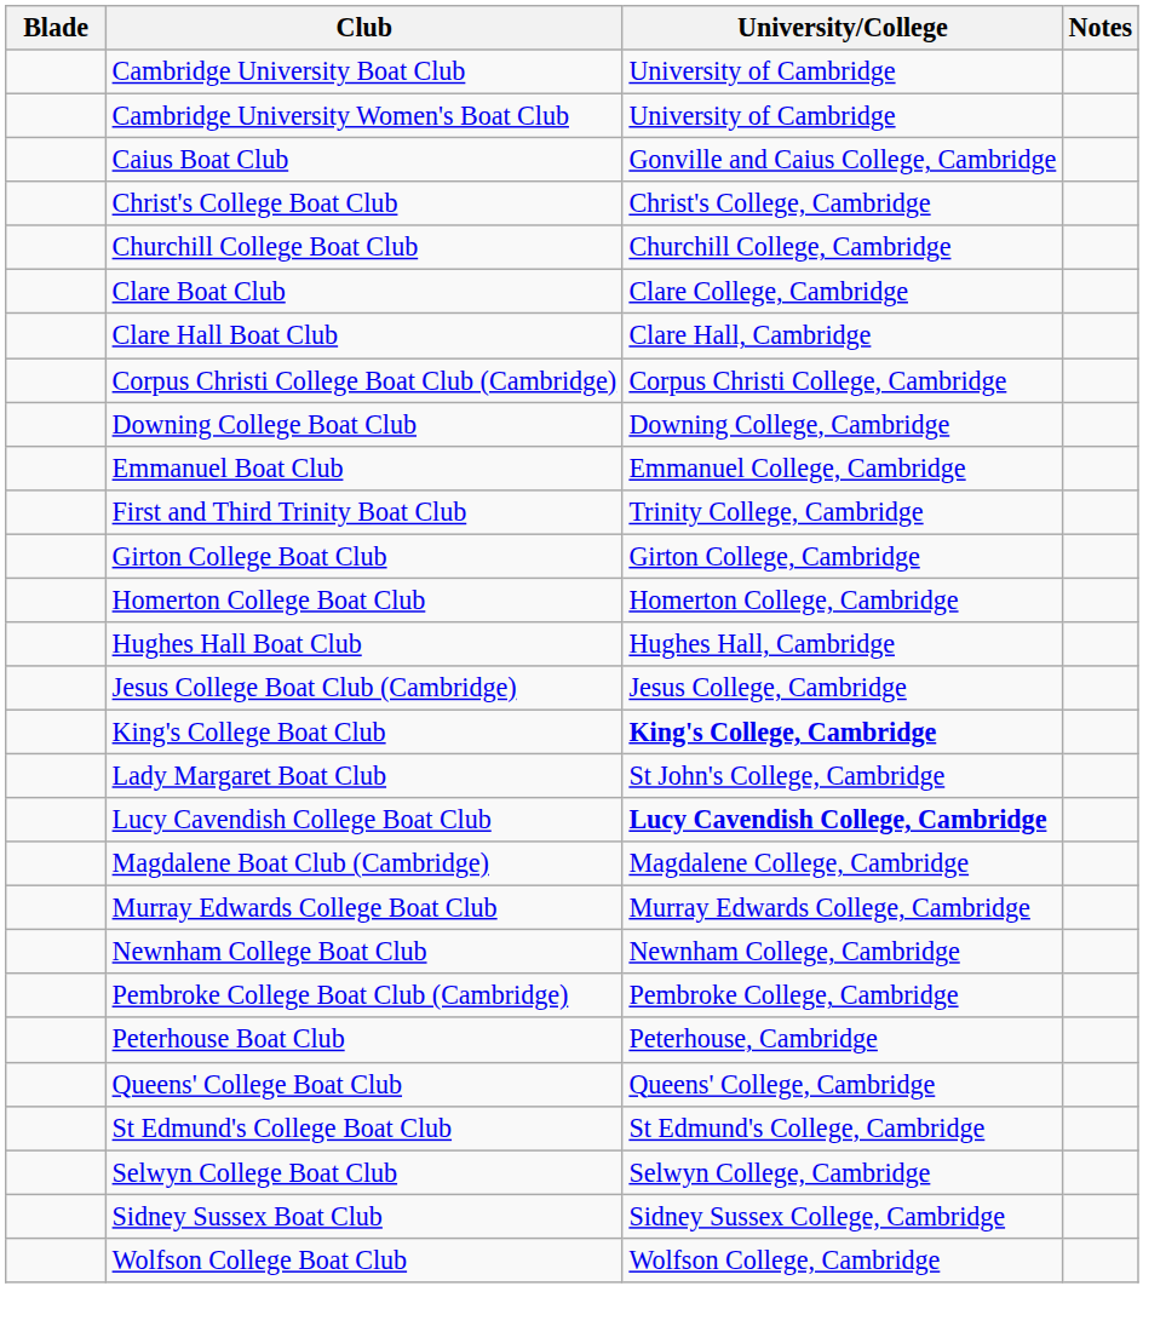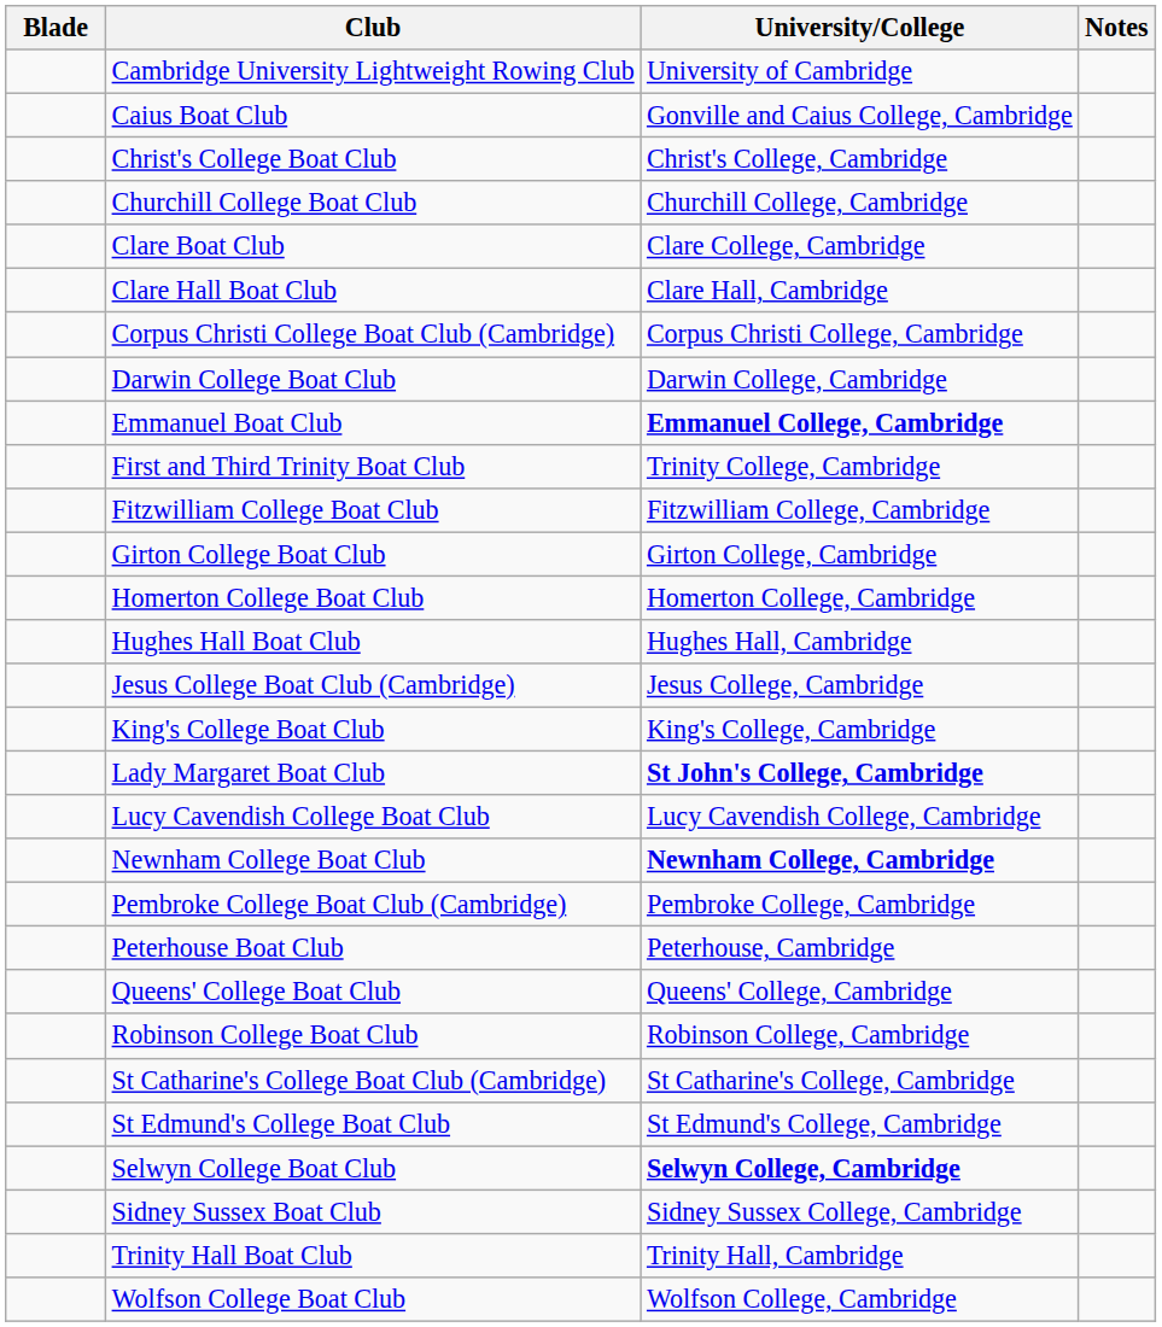 <table class=wikitable style=font-size:95%>
 <tr style="vertical-align:top; text-align:center;">
 <th style="width:50px;">Blade</th>
 <th>Club</th>
 <th>University/College</th>
 <th>Notes</th>
 </tr>
 <tr valign=top>
 <td align=center></td>
-<td><a href='#'>Cambridge University Boat Club</a></td>
-<td><a href='#'>University of Cambridge</a></td>
-<td></td>
-</tr>
-<tr valign=top>
-<td align=center></td>
-<td><a href='#'>Cambridge University Women's Boat Club</a></td>
+<td><a href='#'>Cambridge University Lightweight Rowing Club</a></td>
 <td><a href='#'>University of Cambridge</a></td>
 <td></td>
 </tr>
 <tr valign=top>
 <td align=center></td>
 <td><a href='#'>Caius Boat Club</a></td>
 <td><a href='#'>Gonville and Caius College, Cambridge</a></td>
 <td></td>
 </tr>
 <tr valign=top>
 <td align=center></td>
 <td><a href='#'>Christ's College Boat Club</a></td>
 <td><a href='#'>Christ's College, Cambridge</a></td>
 <td></td>
 </tr>
 <tr valign=top>
 <td align=center></td>
 <td><a href='#'>Churchill College Boat Club</a></td>
 <td><a href='#'>Churchill College, Cambridge</a></td>
 <td></td>
 </tr>
 <tr valign=top>
 <td align=center></td>
 <td><a href='#'>Clare Boat Club</a></td>
 <td><a href='#'>Clare College, Cambridge</a></td>
 <td></td>
 </tr>
 <tr valign=top>
 <td align=center></td>
 <td><a href='#'>Clare Hall Boat Club</a></td>
 <td><a href='#'>Clare Hall, Cambridge</a></td>
 <td></td>
 </tr>
 <tr valign=top>
 <td align=center></td>
 <td><a href='#'>Corpus Christi College Boat Club (Cambridge)</a></td>
 <td><a href='#'>Corpus Christi College, Cambridge</a></td>
 <td></td>
 </tr>
 <tr valign=top>
 <td align=center></td>
-<td><a href='#'>Downing College Boat Club</a></td>
-<td><a href='#'>Downing College, Cambridge</a></td>
+<td><a href='#'>Darwin College Boat Club</a></td>
+<td><a href='#'>Darwin College, Cambridge</a></td>
 <td></td>
 </tr>
 <tr valign=top>
 <td align=center></td>
 <td><a href='#'>Emmanuel Boat Club</a></td>
-<td><a href='#'>Emmanuel College, Cambridge</a></td>
+<td><strong><a href='#'>Emmanuel College, Cambridge</a></strong></td>
 <td></td>
 </tr>
 <tr valign=top>
 <td align=center></td>
 <td><a href='#'>First and Third Trinity Boat Club</a></td>
 <td><a href='#'>Trinity College, Cambridge</a></td>
+<td></td>
+</tr>
+<tr valign=top>
+<td align=center></td>
+<td><a href='#'>Fitzwilliam College Boat Club</a></td>
+<td><a href='#'>Fitzwilliam College, Cambridge</a></td>
 <td></td>
 </tr>
 <tr valign=top>
 <td align=center></td>
 <td><a href='#'>Girton College Boat Club</a></td>
 <td><a href='#'>Girton College, Cambridge</a></td>
 <td></td>
 </tr>
 <tr valign=top>
 <td align=center></td>
 <td><a href='#'>Homerton College Boat Club</a></td>
 <td><a href='#'>Homerton College, Cambridge</a></td>
 <td></td>
 </tr>
 <tr valign=top>
 <td align=center></td>
 <td><a href='#'>Hughes Hall Boat Club</a></td>
 <td><a href='#'>Hughes Hall, Cambridge</a></td>
 <td></td>
 </tr>
 <tr valign=top>
 <td align=center></td>
 <td><a href='#'>Jesus College Boat Club (Cambridge)</a></td>
 <td><a href='#'>Jesus College, Cambridge</a></td>
 <td></td>
 </tr>
 <tr valign=top>
 <td align=center></td>
 <td><a href='#'>King's College Boat Club</a></td>
-<td><strong><a href='#'>King's College, Cambridge</a></strong></td>
+<td><a href='#'>King's College, Cambridge</a></td>
 <td></td>
 </tr>
 <tr valign=top>
 <td align=center></td>
 <td><a href='#'>Lady Margaret Boat Club</a></td>
-<td><a href='#'>St John's College, Cambridge</a></td>
+<td><strong><a href='#'>St John's College, Cambridge</a></strong></td>
 <td></td>
 </tr>
 <tr valign=top>
 <td align=center></td>
 <td><a href='#'>Lucy Cavendish College Boat Club</a></td>
-<td><strong><a href='#'>Lucy Cavendish College, Cambridge</a></strong></td>
-<td></td>
-</tr>
-<tr valign=top>
-<td align=center></td>
-<td><a href='#'>Magdalene Boat Club (Cambridge)</a></td>
-<td><a href='#'>Magdalene College, Cambridge</a></td>
-<td></td>
-</tr>
-<tr valign=top>
-<td align=center></td>
-<td><a href='#'>Murray Edwards College Boat Club</a></td>
-<td><a href='#'>Murray Edwards College, Cambridge</a></td>
+<td><a href='#'>Lucy Cavendish College, Cambridge</a></td>
 <td></td>
 </tr>
 <tr valign=top>
 <td align=center></td>
 <td><a href='#'>Newnham College Boat Club</a></td>
-<td><a href='#'>Newnham College, Cambridge</a></td>
+<td><strong><a href='#'>Newnham College, Cambridge</a></strong></td>
 <td></td>
 </tr>
 <tr valign=top>
 <td align=center></td>
 <td><a href='#'>Pembroke College Boat Club (Cambridge)</a></td>
 <td><a href='#'>Pembroke College, Cambridge</a></td>
 <td></td>
 </tr>
 <tr valign=top>
 <td align=center></td>
 <td><a href='#'>Peterhouse Boat Club</a></td>
 <td><a href='#'>Peterhouse, Cambridge</a></td>
 <td></td>
 </tr>
 <tr valign=top>
 <td align=center></td>
 <td><a href='#'>Queens' College Boat Club</a></td>
 <td><a href='#'>Queens' College, Cambridge</a></td>
 <td></td>
 </tr>
 <tr valign=top>
 <td align=center></td>
+<td><a href='#'>Robinson College Boat Club</a></td>
+<td><a href='#'>Robinson College, Cambridge</a></td>
+<td></td>
+</tr>
+<tr valign=top>
+<td align=center></td>
+<td><a href='#'>St Catharine's College Boat Club (Cambridge)</a></td>
+<td><a href='#'>St Catharine's College, Cambridge</a></td>
+<td></td>
+</tr>
+<tr valign=top>
+<td align=center></td>
 <td><a href='#'>St Edmund's College Boat Club</a></td>
 <td><a href='#'>St Edmund's College, Cambridge</a></td>
 <td></td>
 </tr>
 <tr valign=top>
 <td align=center></td>
 <td><a href='#'>Selwyn College Boat Club</a></td>
-<td><a href='#'>Selwyn College, Cambridge</a></td>
+<td><strong><a href='#'>Selwyn College, Cambridge</a></strong></td>
 <td></td>
 </tr>
 <tr valign=top>
 <td align=center></td>
 <td><a href='#'>Sidney Sussex Boat Club</a></td>
 <td><a href='#'>Sidney Sussex College, Cambridge</a></td>
 <td></td>
 </tr>
 <tr valign=top>
 <td align=center></td>
+<td><a href='#'>Trinity Hall Boat Club</a></td>
+<td><a href='#'>Trinity Hall, Cambridge</a></td>
+<td></td>
+</tr>
+<tr valign=top>
+<td align=center></td>
 <td><a href='#'>Wolfson College Boat Club</a></td>
 <td><a href='#'>Wolfson College, Cambridge</a></td>
 <td></td>
 </tr>
 </table>
